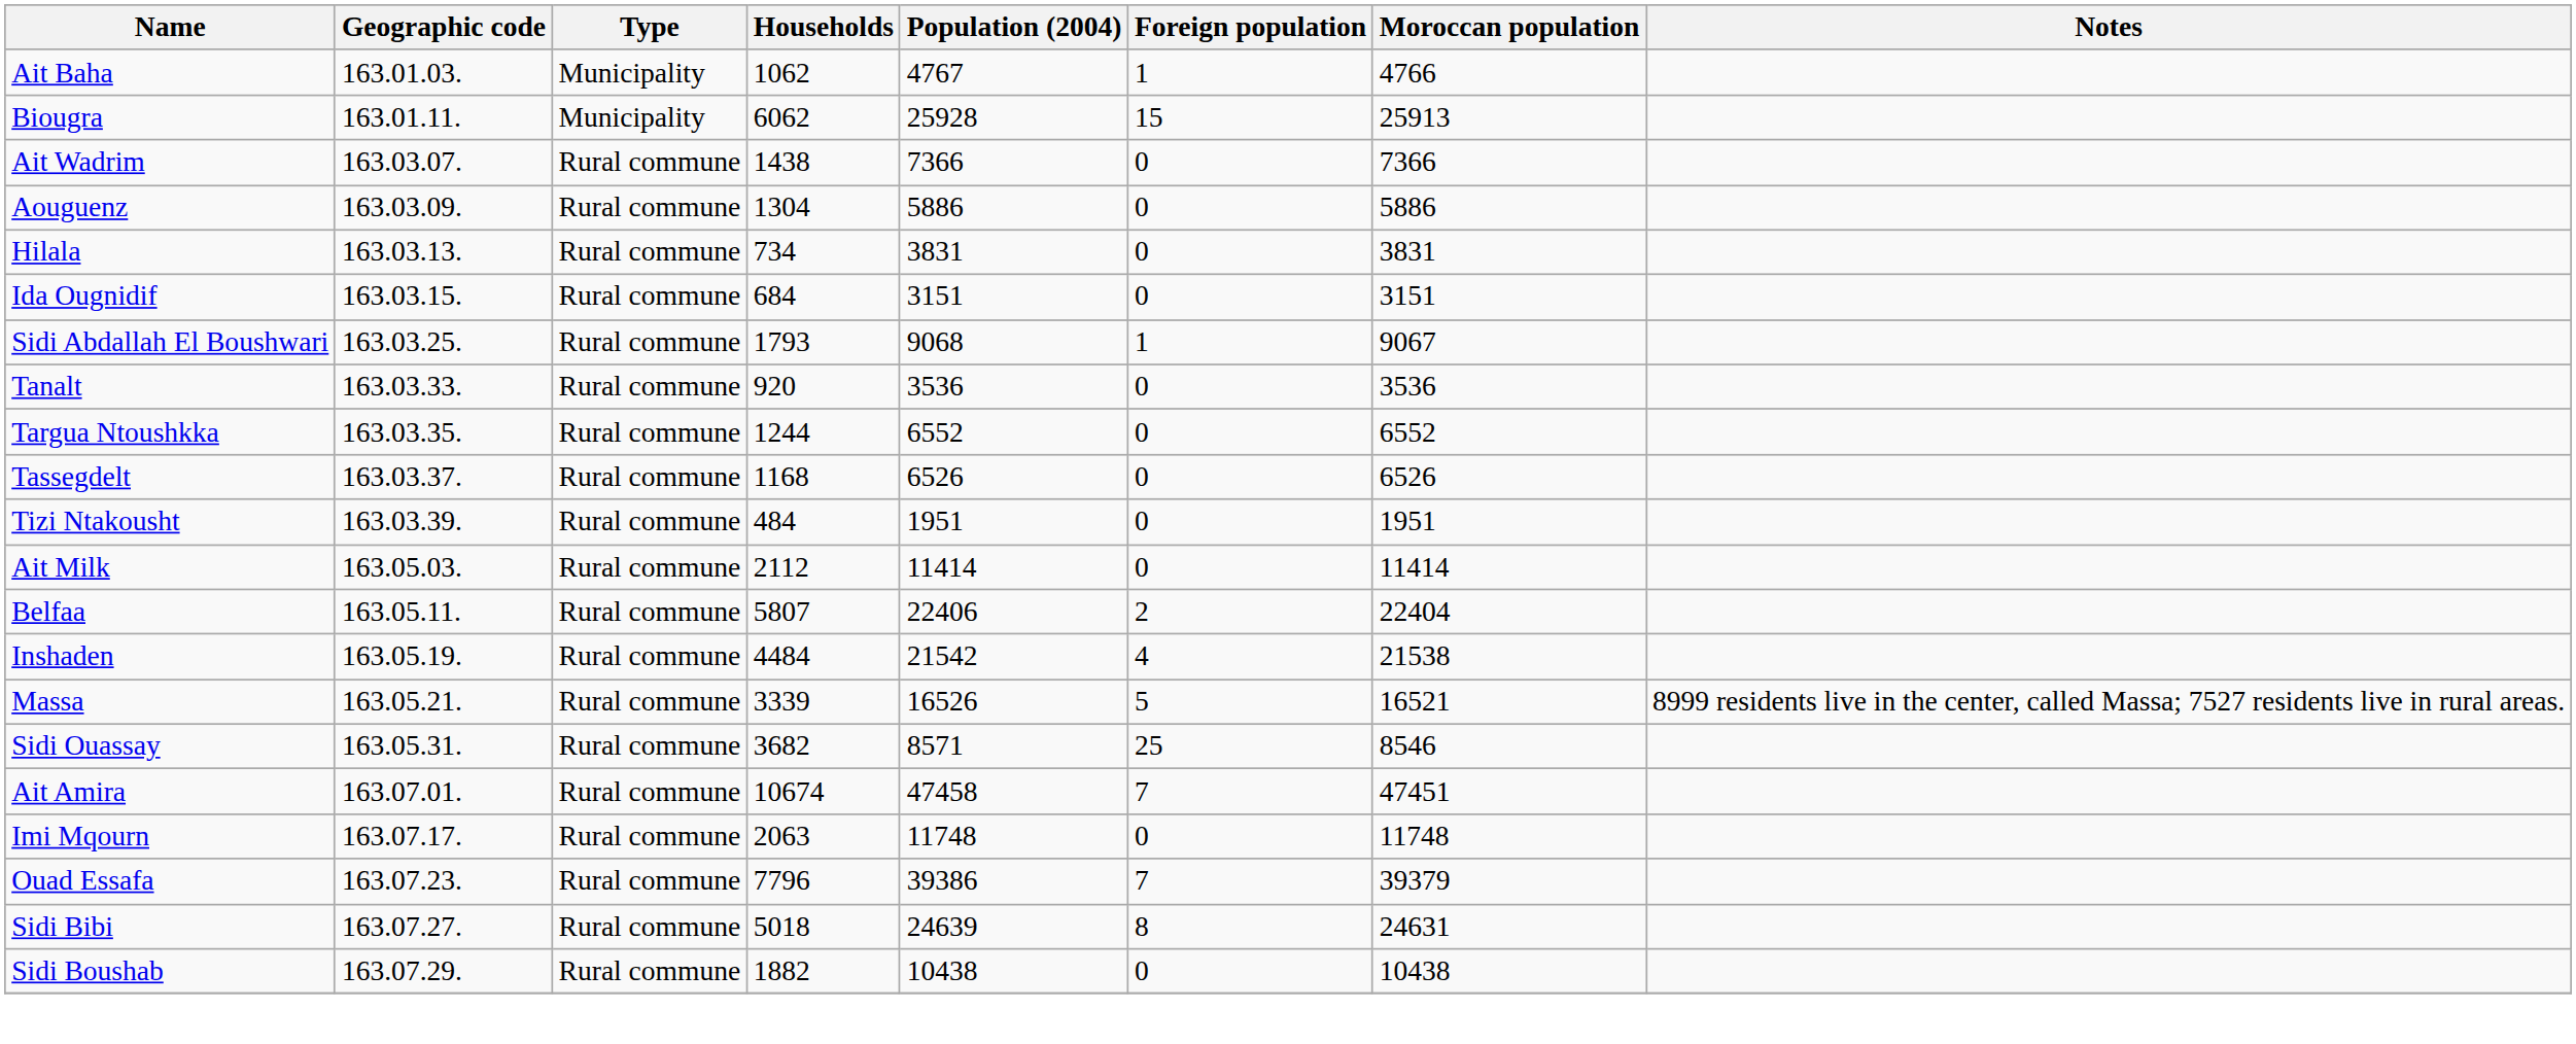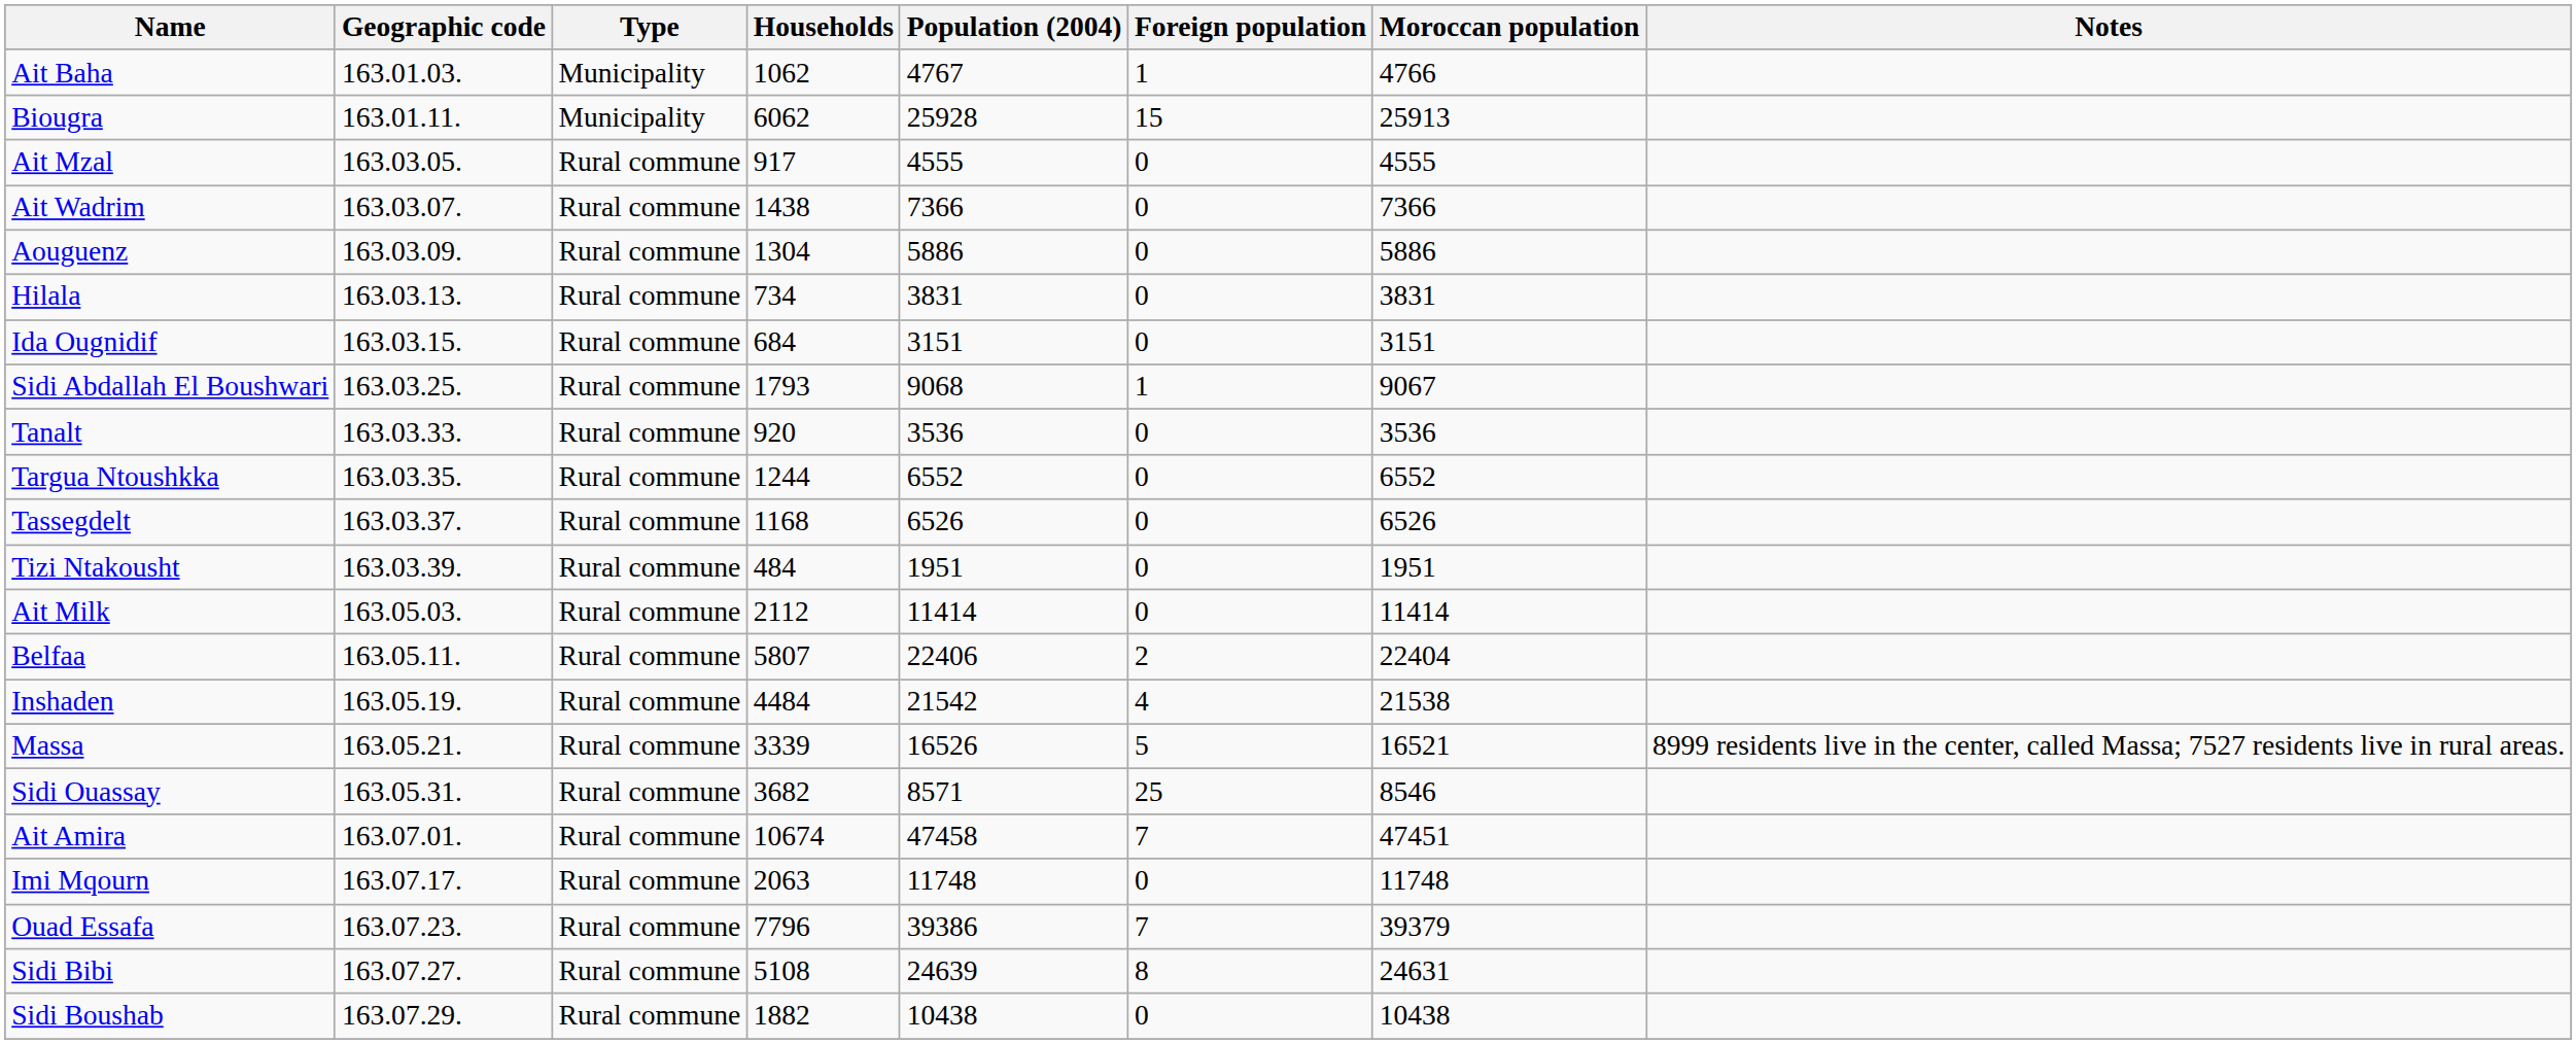 <table class="wikitable sortable">
 <tr>
 <th>Name</th>
 <th>Geographic code</th>
 <th>Type</th>
 <th>Households</th>
 <th>Population (2004)</th>
 <th>Foreign population</th>
 <th>Moroccan population</th>
 <th>Notes</th>
 </tr>
 <tr>
 <td><a href='#'>Ait Baha</a></td>
 <td>163.01.03.</td>
 <td>Municipality</td>
 <td>1062</td>
 <td>4767</td>
 <td>1</td>
 <td>4766</td>
 <td></td>
 </tr>
 <tr>
 <td><a href='#'>Biougra</a></td>
 <td>163.01.11.</td>
 <td>Municipality</td>
 <td>6062</td>
 <td>25928</td>
 <td>15</td>
 <td>25913</td>
+<td></td>
+</tr>
+<tr>
+<td><a href='#'>Ait Mzal</a></td>
+<td>163.03.05.</td>
+<td>Rural commune</td>
+<td>917</td>
+<td>4555</td>
+<td>0</td>
+<td>4555</td>
 <td></td>
 </tr>
 <tr>
 <td><a href='#'>Ait Wadrim</a></td>
 <td>163.03.07.</td>
 <td>Rural commune</td>
 <td>1438</td>
 <td>7366</td>
 <td>0</td>
 <td>7366</td>
 <td></td>
 </tr>
 <tr>
 <td><a href='#'>Aouguenz</a></td>
 <td>163.03.09.</td>
 <td>Rural commune</td>
 <td>1304</td>
 <td>5886</td>
 <td>0</td>
 <td>5886</td>
 <td></td>
 </tr>
 <tr>
 <td><a href='#'>Hilala</a></td>
 <td>163.03.13.</td>
 <td>Rural commune</td>
 <td>734</td>
 <td>3831</td>
 <td>0</td>
 <td>3831</td>
 <td></td>
 </tr>
 <tr>
 <td><a href='#'>Ida Ougnidif</a></td>
 <td>163.03.15.</td>
 <td>Rural commune</td>
 <td>684</td>
 <td>3151</td>
 <td>0</td>
 <td>3151</td>
 <td></td>
 </tr>
 <tr>
 <td><a href='#'>Sidi Abdallah El Boushwari</a></td>
 <td>163.03.25.</td>
 <td>Rural commune</td>
 <td>1793</td>
 <td>9068</td>
 <td>1</td>
 <td>9067</td>
 <td></td>
 </tr>
 <tr>
 <td><a href='#'>Tanalt</a></td>
 <td>163.03.33.</td>
 <td>Rural commune</td>
 <td>920</td>
 <td>3536</td>
 <td>0</td>
 <td>3536</td>
 <td></td>
 </tr>
 <tr>
 <td><a href='#'>Targua Ntoushkka</a></td>
 <td>163.03.35.</td>
 <td>Rural commune</td>
 <td>1244</td>
 <td>6552</td>
 <td>0</td>
 <td>6552</td>
 <td></td>
 </tr>
 <tr>
 <td><a href='#'>Tassegdelt</a></td>
 <td>163.03.37.</td>
 <td>Rural commune</td>
 <td>1168</td>
 <td>6526</td>
 <td>0</td>
 <td>6526</td>
 <td></td>
 </tr>
 <tr>
 <td><a href='#'>Tizi Ntakousht</a></td>
 <td>163.03.39.</td>
 <td>Rural commune</td>
 <td>484</td>
 <td>1951</td>
 <td>0</td>
 <td>1951</td>
 <td></td>
 </tr>
 <tr>
 <td><a href='#'>Ait Milk</a></td>
 <td>163.05.03.</td>
 <td>Rural commune</td>
 <td>2112</td>
 <td>11414</td>
 <td>0</td>
 <td>11414</td>
 <td></td>
 </tr>
 <tr>
 <td><a href='#'>Belfaa</a></td>
 <td>163.05.11.</td>
 <td>Rural commune</td>
 <td>5807</td>
 <td>22406</td>
 <td>2</td>
 <td>22404</td>
 <td></td>
 </tr>
 <tr>
 <td><a href='#'>Inshaden</a></td>
 <td>163.05.19.</td>
 <td>Rural commune</td>
 <td>4484</td>
 <td>21542</td>
 <td>4</td>
 <td>21538</td>
 <td></td>
 </tr>
 <tr>
 <td><a href='#'>Massa</a></td>
 <td>163.05.21.</td>
 <td>Rural commune</td>
 <td>3339</td>
 <td>16526</td>
 <td>5</td>
 <td>16521</td>
 <td>8999 residents live in the center, called Massa; 7527 residents live in rural areas.</td>
 </tr>
 <tr>
 <td><a href='#'>Sidi Ouassay</a></td>
 <td>163.05.31.</td>
 <td>Rural commune</td>
 <td>3682</td>
 <td>8571</td>
 <td>25</td>
 <td>8546</td>
 <td></td>
 </tr>
 <tr>
 <td><a href='#'>Ait Amira</a></td>
 <td>163.07.01.</td>
 <td>Rural commune</td>
 <td>10674</td>
 <td>47458</td>
 <td>7</td>
 <td>47451</td>
 <td></td>
 </tr>
 <tr>
 <td><a href='#'>Imi Mqourn</a></td>
 <td>163.07.17.</td>
 <td>Rural commune</td>
 <td>2063</td>
 <td>11748</td>
 <td>0</td>
 <td>11748</td>
 <td></td>
 </tr>
 <tr>
 <td><a href='#'>Ouad Essafa</a></td>
 <td>163.07.23.</td>
 <td>Rural commune</td>
 <td>7796</td>
 <td>39386</td>
 <td>7</td>
 <td>39379</td>
 <td></td>
 </tr>
 <tr>
 <td><a href='#'>Sidi Bibi</a></td>
 <td>163.07.27.</td>
 <td>Rural commune</td>
-<td>5018</td>
+<td>5108</td>
 <td>24639</td>
 <td>8</td>
 <td>24631</td>
 <td></td>
 </tr>
 <tr>
 <td><a href='#'>Sidi Boushab</a></td>
 <td>163.07.29.</td>
 <td>Rural commune</td>
 <td>1882</td>
 <td>10438</td>
 <td>0</td>
 <td>10438</td>
 <td></td>
 </tr>
 <tr>
 </tr>
 </table>
